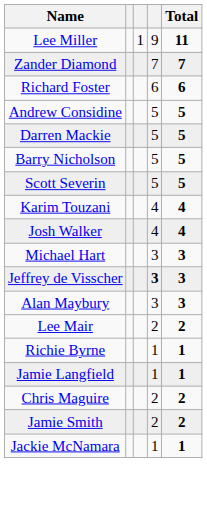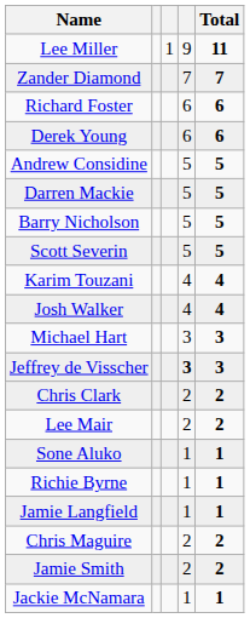 <table class="wikitable" style="text-align: center;">
 <tr>
 <th align=left>Name</th>
 <th></th>
 <th></th>
 <th></th>
 <th>Total</th>
 </tr>
 <tr>
 <td> <a href='#'>Lee Miller</a></td>
 <td></td>
 <td>1</td>
 <td>9</td>
 <td><strong>11</strong></td>
 </tr>
 <tr bgcolor="#EFEFEF">
 <td> <a href='#'>Zander Diamond</a></td>
 <td></td>
 <td></td>
 <td>7</td>
 <td><strong>7</strong></td>
 </tr>
 <tr>
 <td> <a href='#'>Richard Foster</a></td>
+<td></td>
+<td></td>
+<td>6</td>
+<td><strong>6</strong></td>
+</tr>
+<tr bgcolor="#EFEFEF">
+<td> <a href='#'>Derek Young</a></td>
 <td></td>
 <td></td>
 <td>6</td>
 <td><strong>6</strong></td>
 </tr>
 <tr>
 <td> <a href='#'>Andrew Considine</a></td>
 <td></td>
 <td></td>
 <td>5</td>
 <td><strong>5</strong></td>
 </tr>
 <tr bgcolor="#EFEFEF">
 <td> <a href='#'>Darren Mackie</a></td>
 <td></td>
 <td></td>
 <td>5</td>
 <td><strong>5</strong></td>
 </tr>
 <tr>
 <td> <a href='#'>Barry Nicholson</a></td>
 <td></td>
 <td></td>
 <td>5</td>
 <td><strong>5</strong></td>
 </tr>
 <tr bgcolor="#EFEFEF">
 <td> <a href='#'>Scott Severin</a></td>
 <td></td>
 <td></td>
 <td>5</td>
 <td><strong>5</strong></td>
 </tr>
 <tr>
 <td> <a href='#'>Karim Touzani</a></td>
 <td></td>
 <td></td>
 <td>4</td>
 <td><strong>4</strong></td>
 </tr>
 <tr bgcolor="#EFEFEF">
 <td> <a href='#'>Josh Walker</a></td>
 <td></td>
 <td></td>
 <td>4</td>
 <td><strong>4</strong></td>
 </tr>
 <tr>
 <td> <a href='#'>Michael Hart</a></td>
 <td></td>
 <td></td>
 <td>3</td>
 <td><strong>3</strong></td>
 </tr>
 <tr bgcolor="#EFEFEF">
 <td> <a href='#'>Jeffrey de Visscher</a></td>
 <td></td>
 <td></td>
 <td><strong>3</strong></td>
 <td><strong>3</strong></td>
 </tr>
-<tr>
-<td> <a href='#'>Alan Maybury</a></td>
+<tr bgcolor="#EFEFEF">
+<td> <a href='#'>Chris Clark</a></td>
 <td></td>
 <td></td>
-<td>3</td>
-<td><strong>3</strong></td>
+<td>2</td>
+<td><strong>2</strong></td>
 </tr>
 <tr>
 <td> <a href='#'>Lee Mair</a></td>
 <td></td>
 <td></td>
 <td>2</td>
 <td><strong>2</strong></td>
+</tr>
+<tr bgcolor="#EFEFEF">
+<td> <a href='#'>Sone Aluko</a></td>
+<td></td>
+<td></td>
+<td>1</td>
+<td><strong>1</strong></td>
 </tr>
 <tr>
 <td> <a href='#'>Richie Byrne</a></td>
 <td></td>
 <td></td>
 <td>1</td>
 <td><strong>1</strong></td>
 </tr>
 <tr bgcolor="#EFEFEF">
 <td> <a href='#'>Jamie Langfield</a></td>
 <td></td>
 <td></td>
 <td>1</td>
 <td><strong>1</strong></td>
 </tr>
 <tr>
 <td> <a href='#'>Chris Maguire</a></td>
 <td></td>
 <td></td>
 <td>2</td>
 <td><strong>2</strong></td>
 </tr>
 <tr bgcolor="#EFEFEF">
 <td> <a href='#'>Jamie Smith</a></td>
 <td></td>
 <td></td>
 <td>2</td>
 <td><strong>2</strong></td>
 </tr>
 <tr>
 <td> <a href='#'>Jackie McNamara</a></td>
 <td></td>
 <td></td>
 <td>1</td>
 <td><strong>1</strong></td>
 </tr>
 </table>
